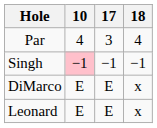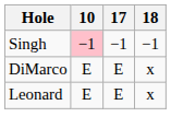 <table class="wikitable" style="text-align:center">
 <tr>
 <th>Hole</th>
 <th> 10 </th>
 <th> 17 </th>
 <th> 18 </th>
-</tr>
-<tr>
-<td>Par</td>
-<td>4</td>
-<td>3</td>
-<td>4</td>
 </tr>
 <tr>
 <td align=left> Singh</td>
 <td style="background:Pink;">−1</td>
 <td>−1</td>
 <td>−1</td>
 </tr>
 <tr>
 <td align=left> DiMarco</td>
 <td>E</td>
 <td>E</td>
 <td>x</td>
 </tr>
 <tr>
 <td align=left> Leonard</td>
 <td>E</td>
 <td>E</td>
 <td>x</td>
 </tr>
 </table>
